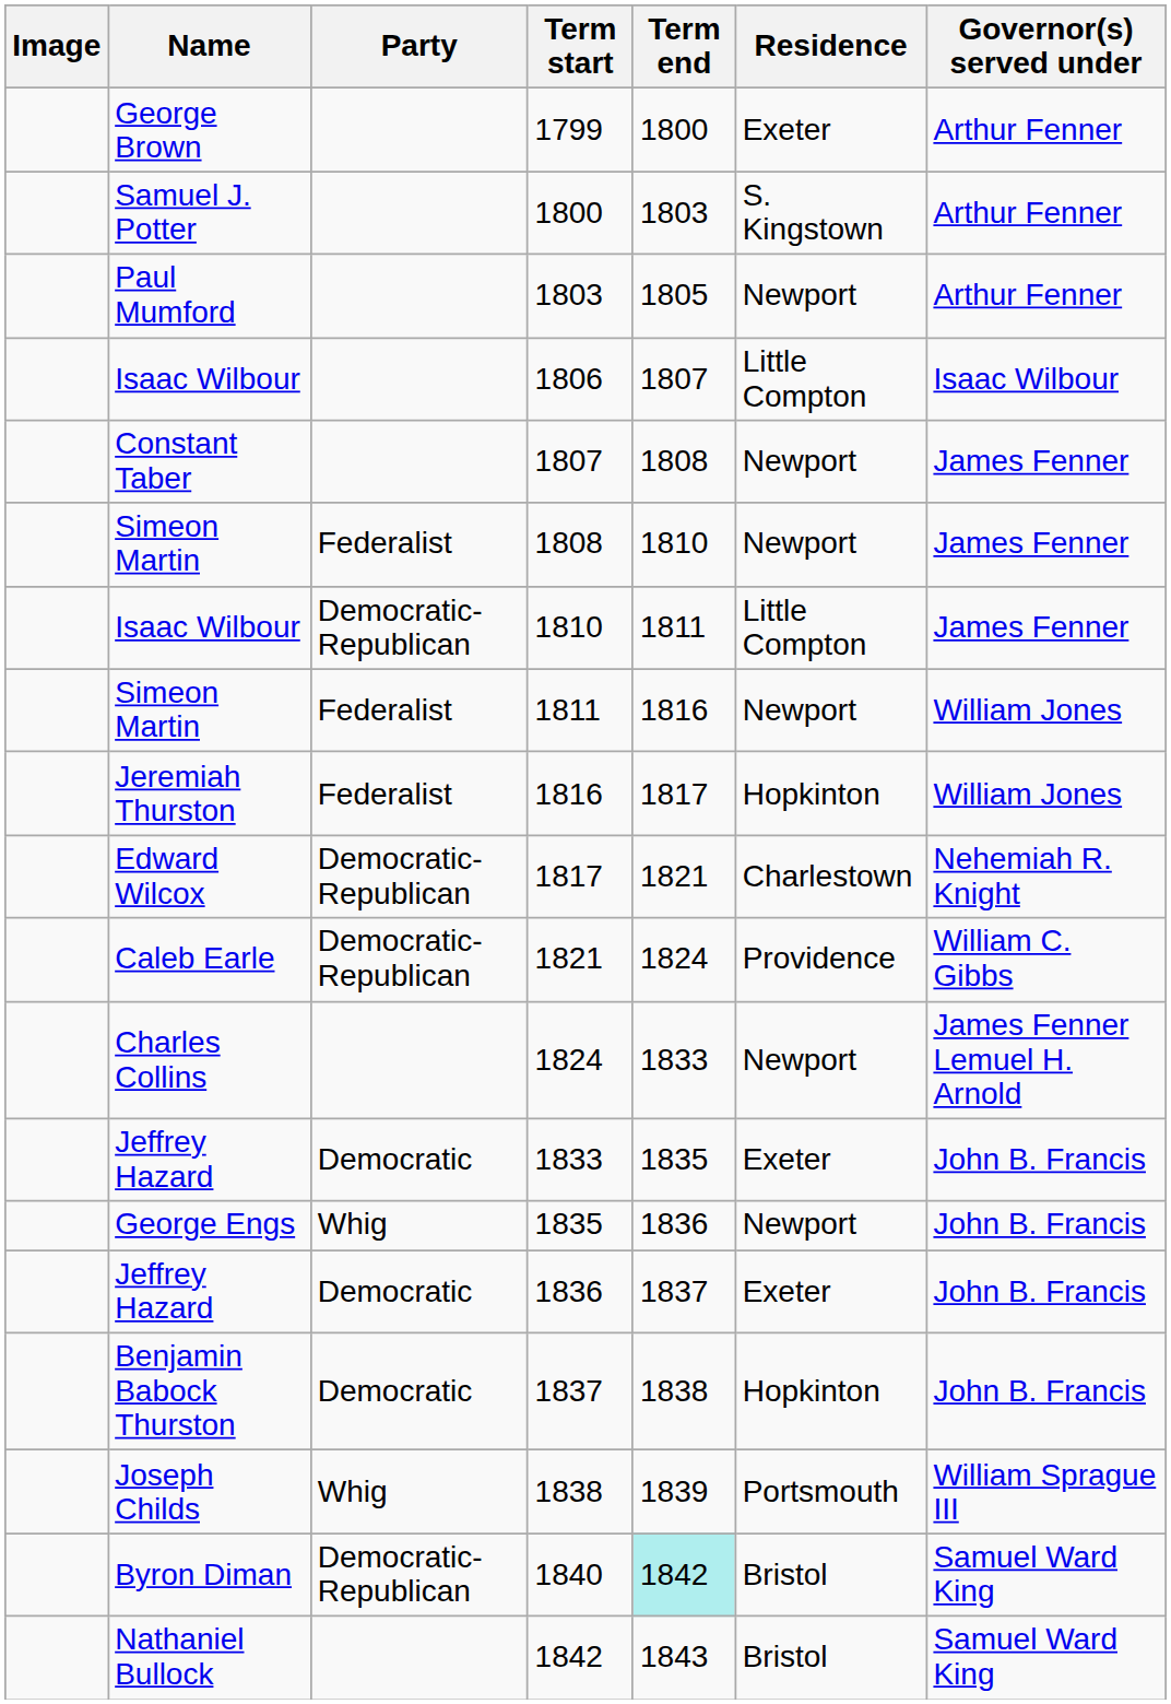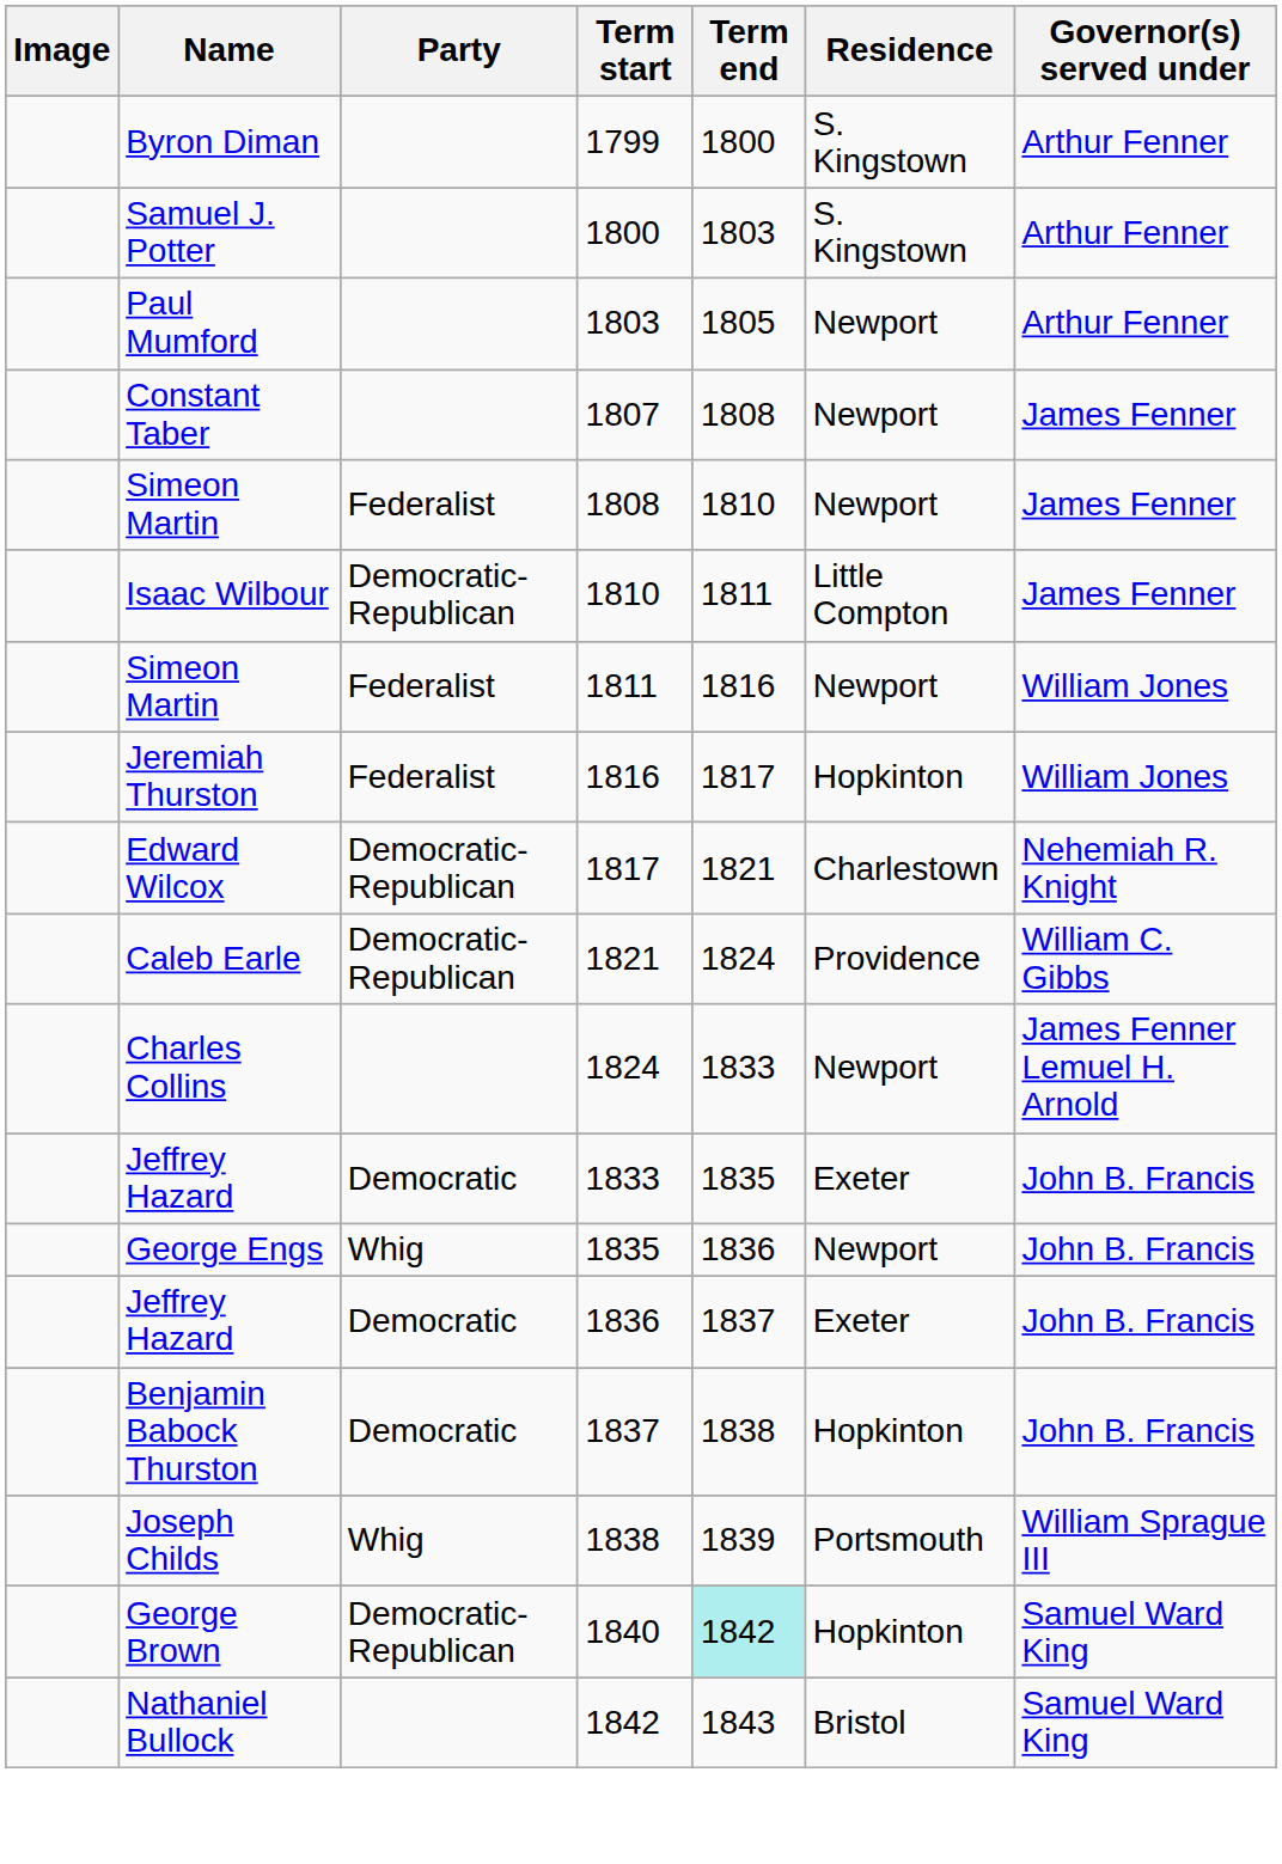 <table class="wikitable">
 <tr>
 <th>Image</th>
 <th>Name</th>
 <th>Party</th>
 <th>Term start</th>
 <th>Term end</th>
 <th>Residence</th>
 <th>Governor(s) served under</th>
 </tr>
 <tr>
 <td></td>
-<td><a href='#'>George Brown</a></td>
+<td><a href='#'>Byron Diman</a></td>
 <td></td>
 <td>1799</td>
 <td>1800</td>
-<td>Exeter</td>
+<td>S. Kingstown</td>
 <td><a href='#'>Arthur Fenner</a></td>
 </tr>
 <tr>
 <td></td>
 <td><a href='#'>Samuel J. Potter</a></td>
 <td></td>
 <td>1800</td>
 <td>1803</td>
 <td>S. Kingstown</td>
 <td><a href='#'>Arthur Fenner</a></td>
 </tr>
 <tr>
 <td></td>
 <td><a href='#'>Paul Mumford</a></td>
 <td></td>
 <td>1803</td>
 <td>1805</td>
 <td>Newport</td>
 <td><a href='#'>Arthur Fenner</a></td>
-</tr>
-<tr>
-<td></td>
-<td><a href='#'>Isaac Wilbour</a></td>
-<td></td>
-<td>1806</td>
-<td>1807</td>
-<td>Little Compton</td>
-<td><a href='#'>Isaac Wilbour</a></td>
 </tr>
 <tr>
 <td></td>
 <td><a href='#'>Constant Taber</a></td>
 <td></td>
 <td>1807</td>
 <td>1808</td>
 <td>Newport</td>
 <td><a href='#'>James Fenner</a></td>
 </tr>
 <tr>
 <td></td>
 <td><a href='#'>Simeon Martin</a></td>
 <td>Federalist</td>
 <td>1808</td>
 <td>1810</td>
 <td>Newport</td>
 <td><a href='#'>James Fenner</a></td>
 </tr>
 <tr>
 <td></td>
 <td><a href='#'>Isaac Wilbour</a></td>
 <td>Democratic-Republican</td>
 <td>1810</td>
 <td>1811</td>
 <td>Little Compton</td>
 <td><a href='#'>James Fenner</a></td>
 </tr>
 <tr>
 <td></td>
 <td><a href='#'>Simeon Martin</a></td>
 <td>Federalist</td>
 <td>1811</td>
 <td>1816</td>
 <td>Newport</td>
 <td><a href='#'>William Jones</a></td>
 </tr>
 <tr>
 <td></td>
 <td><a href='#'>Jeremiah Thurston</a></td>
 <td>Federalist</td>
 <td>1816</td>
 <td>1817</td>
 <td>Hopkinton</td>
 <td><a href='#'>William Jones</a></td>
 </tr>
 <tr>
 <td></td>
 <td><a href='#'>Edward Wilcox</a></td>
 <td>Democratic-Republican</td>
 <td>1817</td>
 <td>1821</td>
 <td>Charlestown</td>
 <td><a href='#'>Nehemiah R. Knight</a></td>
 </tr>
 <tr>
 <td></td>
 <td><a href='#'>Caleb Earle</a></td>
 <td>Democratic-Republican</td>
 <td>1821</td>
 <td>1824</td>
 <td>Providence</td>
 <td><a href='#'>William C. Gibbs</a></td>
 </tr>
 <tr>
 <td></td>
 <td><a href='#'>Charles Collins</a></td>
 <td></td>
 <td>1824</td>
 <td>1833</td>
 <td>Newport</td>
 <td><a href='#'>James Fenner</a><br><a href='#'>Lemuel H. Arnold</a></td>
 </tr>
 <tr>
 <td></td>
 <td><a href='#'>Jeffrey Hazard</a></td>
 <td>Democratic</td>
 <td>1833</td>
 <td>1835</td>
 <td>Exeter</td>
 <td><a href='#'>John B. Francis</a></td>
 </tr>
 <tr>
 <td></td>
 <td><a href='#'>George Engs</a></td>
 <td>Whig</td>
 <td>1835</td>
 <td>1836</td>
 <td>Newport</td>
 <td><a href='#'>John B. Francis</a></td>
 </tr>
 <tr>
 <td></td>
 <td><a href='#'>Jeffrey Hazard</a></td>
 <td>Democratic</td>
 <td>1836</td>
 <td>1837</td>
 <td>Exeter</td>
 <td><a href='#'>John B. Francis</a></td>
 </tr>
 <tr>
 <td></td>
 <td><a href='#'>Benjamin Babock Thurston</a></td>
 <td>Democratic</td>
 <td>1837</td>
 <td>1838</td>
 <td>Hopkinton</td>
 <td><a href='#'>John B. Francis</a></td>
 </tr>
 <tr>
 <td></td>
 <td><a href='#'>Joseph Childs</a></td>
 <td>Whig</td>
 <td>1838</td>
 <td>1839</td>
 <td>Portsmouth</td>
 <td><a href='#'>William Sprague III</a></td>
 </tr>
 <tr>
 <td></td>
-<td><a href='#'>Byron Diman</a></td>
+<td><a href='#'>George Brown</a></td>
 <td>Democratic-Republican</td>
 <td>1840</td>
 <td style="background: paleturquoise;">1842</td>
-<td>Bristol</td>
+<td>Hopkinton</td>
 <td><a href='#'>Samuel Ward King</a></td>
 </tr>
 <tr>
 <td></td>
 <td><a href='#'>Nathaniel Bullock</a></td>
 <td></td>
 <td>1842</td>
 <td>1843</td>
 <td>Bristol</td>
 <td><a href='#'>Samuel Ward King</a></td>
 </tr>
 </table>
